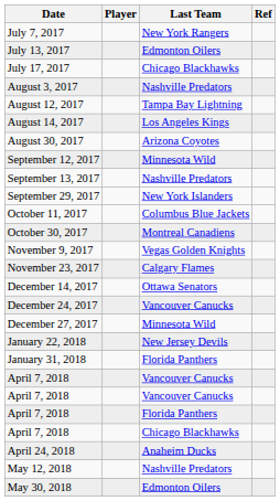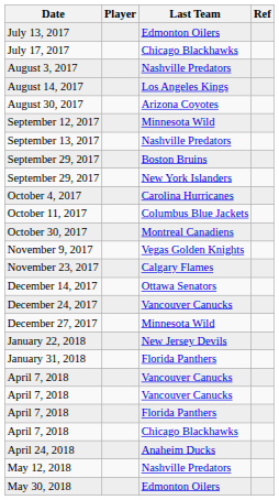 <table class="wikitable sortable">
 <tr>
 <th>Date</th>
 <th>Player</th>
 <th>Last Team</th>
 <th>Ref</th>
-</tr>
-<tr>
-<td>July 7, 2017</td>
-<td></td>
-<td><a href='#'>New York Rangers</a></td>
-<td></td>
 </tr>
 <tr bgcolor="eeeeee">
 <td>July 13, 2017</td>
 <td></td>
 <td><a href='#'>Edmonton Oilers</a></td>
 <td></td>
 </tr>
 <tr>
 <td>July 17, 2017</td>
 <td></td>
 <td><a href='#'>Chicago Blackhawks</a></td>
 <td></td>
 </tr>
 <tr bgcolor="eeeeee">
 <td>August 3, 2017</td>
 <td></td>
 <td><a href='#'>Nashville Predators</a></td>
-<td></td>
-</tr>
-<tr>
-<td>August 12, 2017</td>
-<td></td>
-<td><a href='#'>Tampa Bay Lightning</a></td>
 <td></td>
 </tr>
 <tr bgcolor="eeeeee">
 <td>August 14, 2017</td>
 <td></td>
 <td><a href='#'>Los Angeles Kings</a></td>
 <td></td>
 </tr>
 <tr>
 <td>August 30, 2017</td>
 <td></td>
 <td><a href='#'>Arizona Coyotes</a></td>
 <td></td>
 </tr>
 <tr bgcolor="eeeeee">
 <td>September 12, 2017</td>
 <td></td>
 <td><a href='#'>Minnesota Wild</a></td>
 <td></td>
 </tr>
 <tr>
 <td>September 13, 2017</td>
 <td></td>
 <td><a href='#'>Nashville Predators</a></td>
 <td></td>
 </tr>
+<tr bgcolor="eeeeee">
+<td>September 29, 2017</td>
+<td></td>
+<td><a href='#'>Boston Bruins</a></td>
+<td></td>
+</tr>
 <tr>
 <td>September 29, 2017</td>
 <td></td>
 <td><a href='#'>New York Islanders</a></td>
+<td></td>
+</tr>
+<tr bgcolor="eeeeee">
+<td>October 4, 2017</td>
+<td></td>
+<td><a href='#'>Carolina Hurricanes</a></td>
 <td></td>
 </tr>
 <tr>
 <td>October 11, 2017</td>
 <td></td>
 <td><a href='#'>Columbus Blue Jackets</a></td>
 <td></td>
 </tr>
 <tr bgcolor="eeeeee">
 <td>October 30, 2017</td>
 <td></td>
 <td><a href='#'>Montreal Canadiens</a></td>
 <td></td>
 </tr>
 <tr>
 <td>November 9, 2017</td>
 <td></td>
 <td><a href='#'>Vegas Golden Knights</a></td>
 <td></td>
 </tr>
 <tr bgcolor="eeeeee">
 <td>November 23, 2017</td>
 <td></td>
 <td><a href='#'>Calgary Flames</a></td>
 <td></td>
 </tr>
 <tr>
 <td>December 14, 2017</td>
 <td></td>
 <td><a href='#'>Ottawa Senators</a></td>
 <td></td>
 </tr>
 <tr bgcolor="eeeeee">
 <td>December 24, 2017</td>
 <td></td>
 <td><a href='#'>Vancouver Canucks</a></td>
 <td></td>
 </tr>
 <tr>
 <td>December 27, 2017</td>
 <td></td>
 <td><a href='#'>Minnesota Wild</a></td>
 <td></td>
 </tr>
 <tr bgcolor="eeeeee">
 <td>January 22, 2018</td>
 <td></td>
 <td><a href='#'>New Jersey Devils</a></td>
 <td></td>
 </tr>
 <tr>
 <td>January 31, 2018</td>
 <td></td>
 <td><a href='#'>Florida Panthers</a></td>
 <td></td>
 </tr>
 <tr bgcolor="eeeeee">
 <td>April 7, 2018</td>
 <td></td>
 <td><a href='#'>Vancouver Canucks</a></td>
 <td></td>
 </tr>
 <tr>
 <td>April 7, 2018</td>
 <td></td>
 <td><a href='#'>Vancouver Canucks</a></td>
 <td></td>
 </tr>
 <tr bgcolor="eeeeee">
 <td>April 7, 2018</td>
 <td></td>
 <td><a href='#'>Florida Panthers</a></td>
 <td></td>
 </tr>
 <tr>
 <td>April 7, 2018</td>
 <td></td>
 <td><a href='#'>Chicago Blackhawks</a></td>
 <td></td>
 </tr>
 <tr bgcolor="eeeeee">
 <td>April 24, 2018</td>
 <td></td>
 <td><a href='#'>Anaheim Ducks</a></td>
 <td></td>
 </tr>
 <tr>
 <td>May 12, 2018</td>
 <td></td>
 <td><a href='#'>Nashville Predators</a></td>
 <td></td>
 </tr>
 <tr bgcolor="eeeeee">
 <td>May 30, 2018</td>
 <td></td>
 <td><a href='#'>Edmonton Oilers</a></td>
 <td></td>
 </tr>
 </table>
